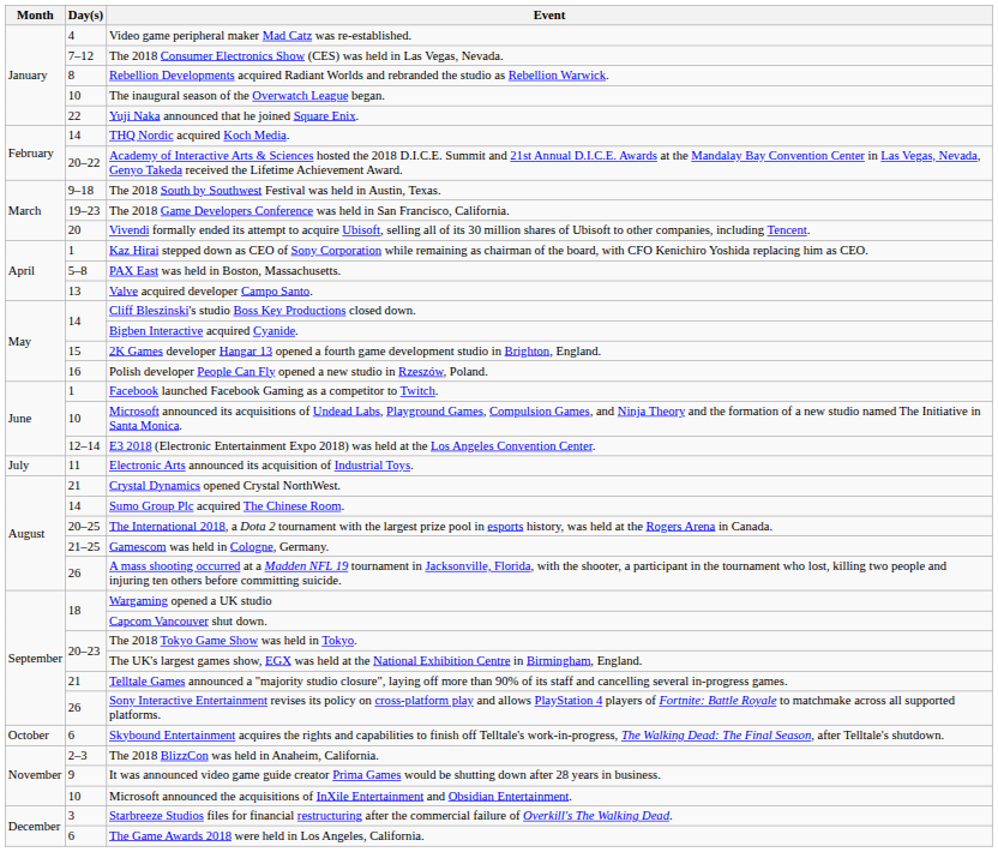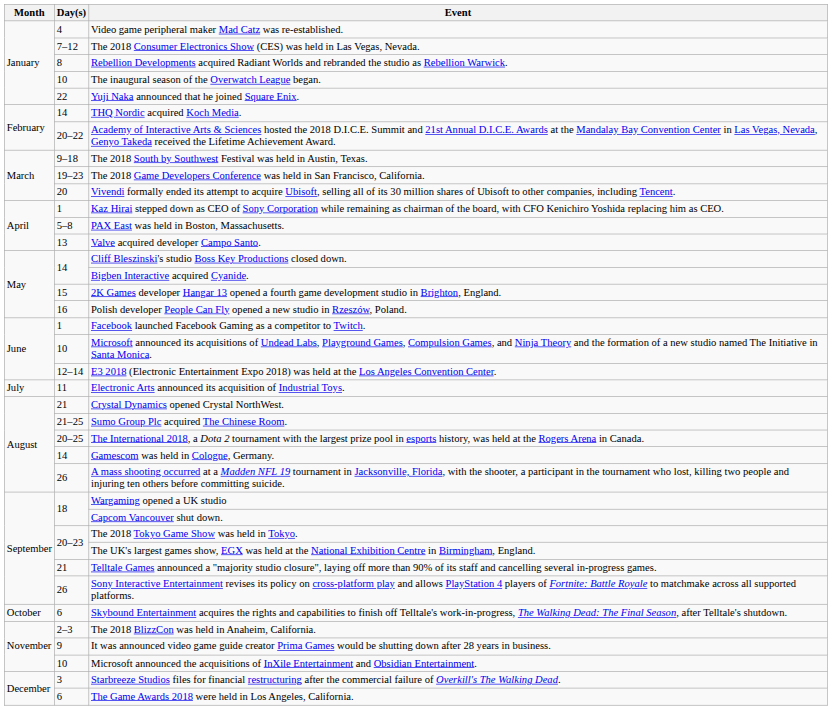 <table class="wikitable">
 <tr>
 <th>Month</th>
 <th>Day(s)</th>
 <th>Event</th>
 </tr>
 <tr>
 <td rowspan="5">January</td>
 <td>4</td>
 <td>Video game peripheral maker <a href='#'>Mad Catz</a> was re-established.</td>
 </tr>
 <tr>
 <td>7–12</td>
 <td>The 2018 <a href='#'>Consumer Electronics Show</a> (CES) was held in Las Vegas, Nevada.</td>
 </tr>
 <tr>
 <td>8</td>
 <td><a href='#'>Rebellion Developments</a> acquired Radiant Worlds and rebranded the studio as <a href='#'>Rebellion Warwick</a>.</td>
 </tr>
 <tr>
 <td>10</td>
 <td>The inaugural season of the <a href='#'>Overwatch League</a> began.</td>
 </tr>
 <tr>
 <td>22</td>
 <td><a href='#'>Yuji Naka</a> announced that he joined <a href='#'>Square Enix</a>.</td>
 </tr>
 <tr>
 <td rowspan="2">February</td>
 <td>14</td>
 <td><a href='#'>THQ Nordic</a> acquired <a href='#'>Koch Media</a>.</td>
 </tr>
 <tr>
 <td>20–22</td>
 <td><a href='#'>Academy of Interactive Arts & Sciences</a> hosted the 2018 D.I.C.E. Summit and <a href='#'>21st Annual D.I.C.E. Awards</a> at the <a href='#'>Mandalay Bay Convention Center</a> in <a href='#'>Las Vegas, Nevada</a>, <a href='#'>Genyo Takeda</a> received the Lifetime Achievement Award.</td>
 </tr>
 <tr>
 <td rowspan="3">March</td>
 <td>9–18</td>
 <td>The 2018 <a href='#'>South by Southwest</a> Festival was held in Austin, Texas.</td>
 </tr>
 <tr>
 <td>19–23</td>
 <td>The 2018 <a href='#'>Game Developers Conference</a> was held in San Francisco, California.</td>
 </tr>
 <tr>
 <td>20</td>
 <td><a href='#'>Vivendi</a> formally ended its attempt to acquire <a href='#'>Ubisoft</a>, selling all of its 30 million shares of Ubisoft to other companies, including <a href='#'>Tencent</a>.</td>
 </tr>
 <tr>
 <td rowspan="3">April</td>
 <td>1</td>
 <td><a href='#'>Kaz Hirai</a> stepped down as CEO of <a href='#'>Sony Corporation</a> while remaining as chairman of the board, with CFO Kenichiro Yoshida replacing him as CEO.</td>
 </tr>
 <tr>
 <td>5–8</td>
 <td><a href='#'>PAX East</a> was held in Boston, Massachusetts.</td>
 </tr>
 <tr>
 <td>13</td>
 <td><a href='#'>Valve</a> acquired developer <a href='#'>Campo Santo</a>.</td>
 </tr>
 <tr>
 <td rowspan="4">May</td>
 <td rowspan="2">14</td>
 <td><a href='#'>Cliff Bleszinski</a>'s studio <a href='#'>Boss Key Productions</a> closed down.</td>
 </tr>
 <tr>
 <td><a href='#'>Bigben Interactive</a> acquired <a href='#'>Cyanide</a>.</td>
 </tr>
 <tr>
 <td>15</td>
 <td><a href='#'>2K Games</a> developer <a href='#'>Hangar 13</a> opened a fourth game development studio in <a href='#'>Brighton</a>, England.</td>
 </tr>
 <tr>
 <td>16</td>
 <td>Polish developer <a href='#'>People Can Fly</a> opened a new studio in <a href='#'>Rzeszów</a>, Poland.</td>
 </tr>
 <tr>
 <td rowspan="3">June</td>
 <td>1</td>
 <td><a href='#'>Facebook</a> launched Facebook Gaming as a competitor to <a href='#'>Twitch</a>.</td>
 </tr>
 <tr>
 <td>10</td>
 <td><a href='#'>Microsoft</a> announced its acquisitions of <a href='#'>Undead Labs</a>, <a href='#'>Playground Games</a>, <a href='#'>Compulsion Games</a>, and <a href='#'>Ninja Theory</a> and the formation of a new studio named The Initiative in <a href='#'>Santa Monica</a>.</td>
 </tr>
 <tr>
 <td>12–14</td>
 <td><a href='#'>E3 2018</a> (Electronic Entertainment Expo 2018) was held at the <a href='#'>Los Angeles Convention Center</a>.</td>
 </tr>
 <tr>
 <td rowspan="1">July</td>
 <td>11</td>
 <td><a href='#'>Electronic Arts</a> announced its acquisition of <a href='#'>Industrial Toys</a>.</td>
 </tr>
 <tr>
 <td rowspan="5">August</td>
 <td>21</td>
 <td><a href='#'>Crystal Dynamics</a> opened Crystal NorthWest.</td>
 </tr>
 <tr>
-<td>14</td>
+<td>21–25</td>
 <td><a href='#'>Sumo Group Plc</a> acquired <a href='#'>The Chinese Room</a>.</td>
 </tr>
 <tr>
 <td>20–25</td>
 <td><a href='#'>The International 2018</a>, a <em>Dota 2</em> tournament with the largest prize pool in <a href='#'>esports</a> history, was held at the <a href='#'>Rogers Arena</a> in Canada.</td>
 </tr>
 <tr>
-<td>21–25</td>
+<td>14</td>
 <td><a href='#'>Gamescom</a> was held in <a href='#'>Cologne</a>, Germany.</td>
 </tr>
 <tr>
 <td>26</td>
 <td><a href='#'>A mass shooting occurred</a> at a <em><a href='#'>Madden NFL 19</a></em> tournament in <a href='#'>Jacksonville, Florida</a>, with the shooter, a participant in the tournament who lost, killing two people and injuring ten others before committing suicide.</td>
 </tr>
 <tr>
 <td rowspan="6">September</td>
 <td rowspan="2">18</td>
 <td><a href='#'>Wargaming</a> opened a UK studio</td>
 </tr>
 <tr>
 <td><a href='#'>Capcom Vancouver</a> shut down.</td>
 </tr>
 <tr>
 <td rowspan="2">20–23</td>
 <td>The 2018 <a href='#'>Tokyo Game Show</a> was held in <a href='#'>Tokyo</a>.</td>
 </tr>
 <tr>
 <td>The UK's largest games show, <a href='#'>EGX</a> was held at the <a href='#'>National Exhibition Centre</a> in <a href='#'>Birmingham</a>, England.</td>
 </tr>
 <tr>
 <td>21</td>
 <td><a href='#'>Telltale Games</a> announced a "majority studio closure", laying off more than 90% of its staff and cancelling several in-progress games.</td>
 </tr>
 <tr>
 <td>26</td>
 <td><a href='#'>Sony Interactive Entertainment</a> revises its policy on <a href='#'>cross-platform play</a> and allows <a href='#'>PlayStation 4</a> players of <em><a href='#'>Fortnite: Battle Royale</a></em> to matchmake across all supported platforms.</td>
 </tr>
 <tr>
 <td rowspan="1">October</td>
 <td>6</td>
 <td><a href='#'>Skybound Entertainment</a> acquires the rights and capabilities to finish off Telltale's work-in-progress, <em><a href='#'>The Walking Dead: The Final Season</a></em>, after Telltale's shutdown.</td>
 </tr>
 <tr>
 <td rowspan="3">November</td>
 <td>2–3</td>
 <td>The 2018 <a href='#'>BlizzCon</a> was held in Anaheim, California.</td>
 </tr>
 <tr>
 <td>9</td>
 <td>It was announced video game guide creator <a href='#'>Prima Games</a> would be shutting down after 28 years in business.</td>
 </tr>
 <tr>
 <td>10</td>
 <td>Microsoft announced the acquisitions of <a href='#'>InXile Entertainment</a> and <a href='#'>Obsidian Entertainment</a>.</td>
 </tr>
 <tr>
 <td rowspan="2">December</td>
 <td>3</td>
 <td><a href='#'>Starbreeze Studios</a> files for financial <a href='#'>restructuring</a> after the commercial failure of <em><a href='#'>Overkill's The Walking Dead</a></em>.</td>
 </tr>
 <tr>
 <td>6</td>
 <td><a href='#'>The Game Awards 2018</a> were held in Los Angeles, California.</td>
 </tr>
 </table>
